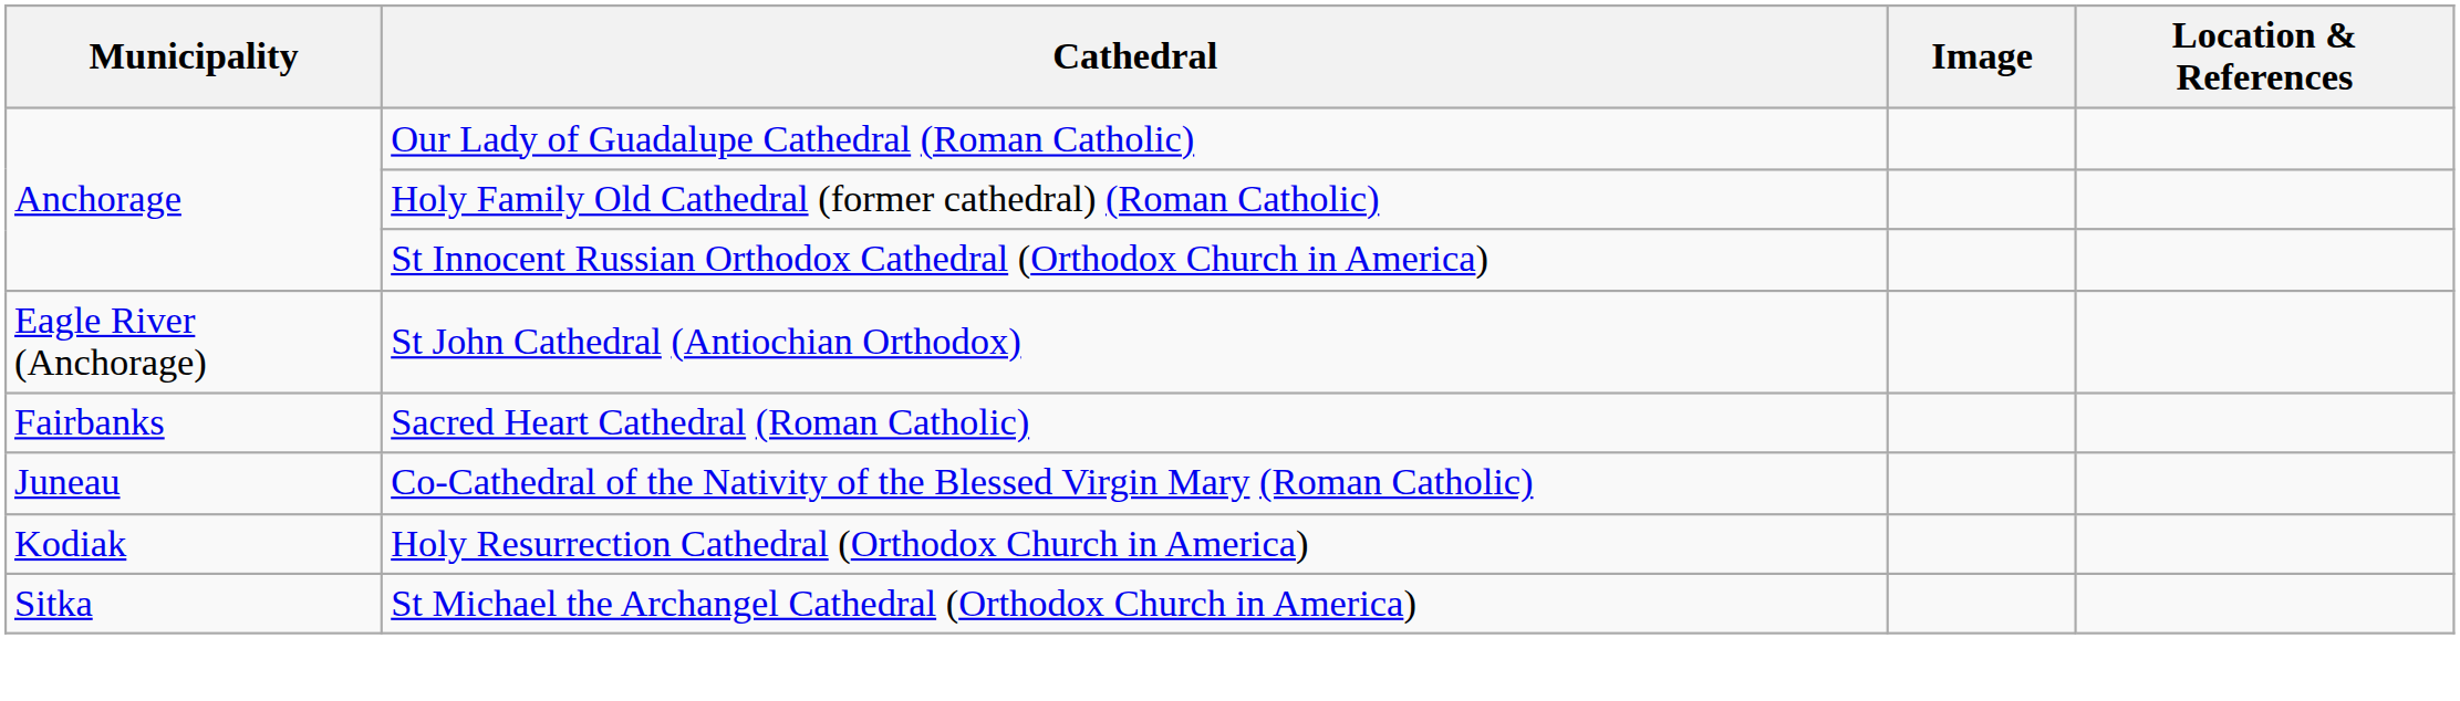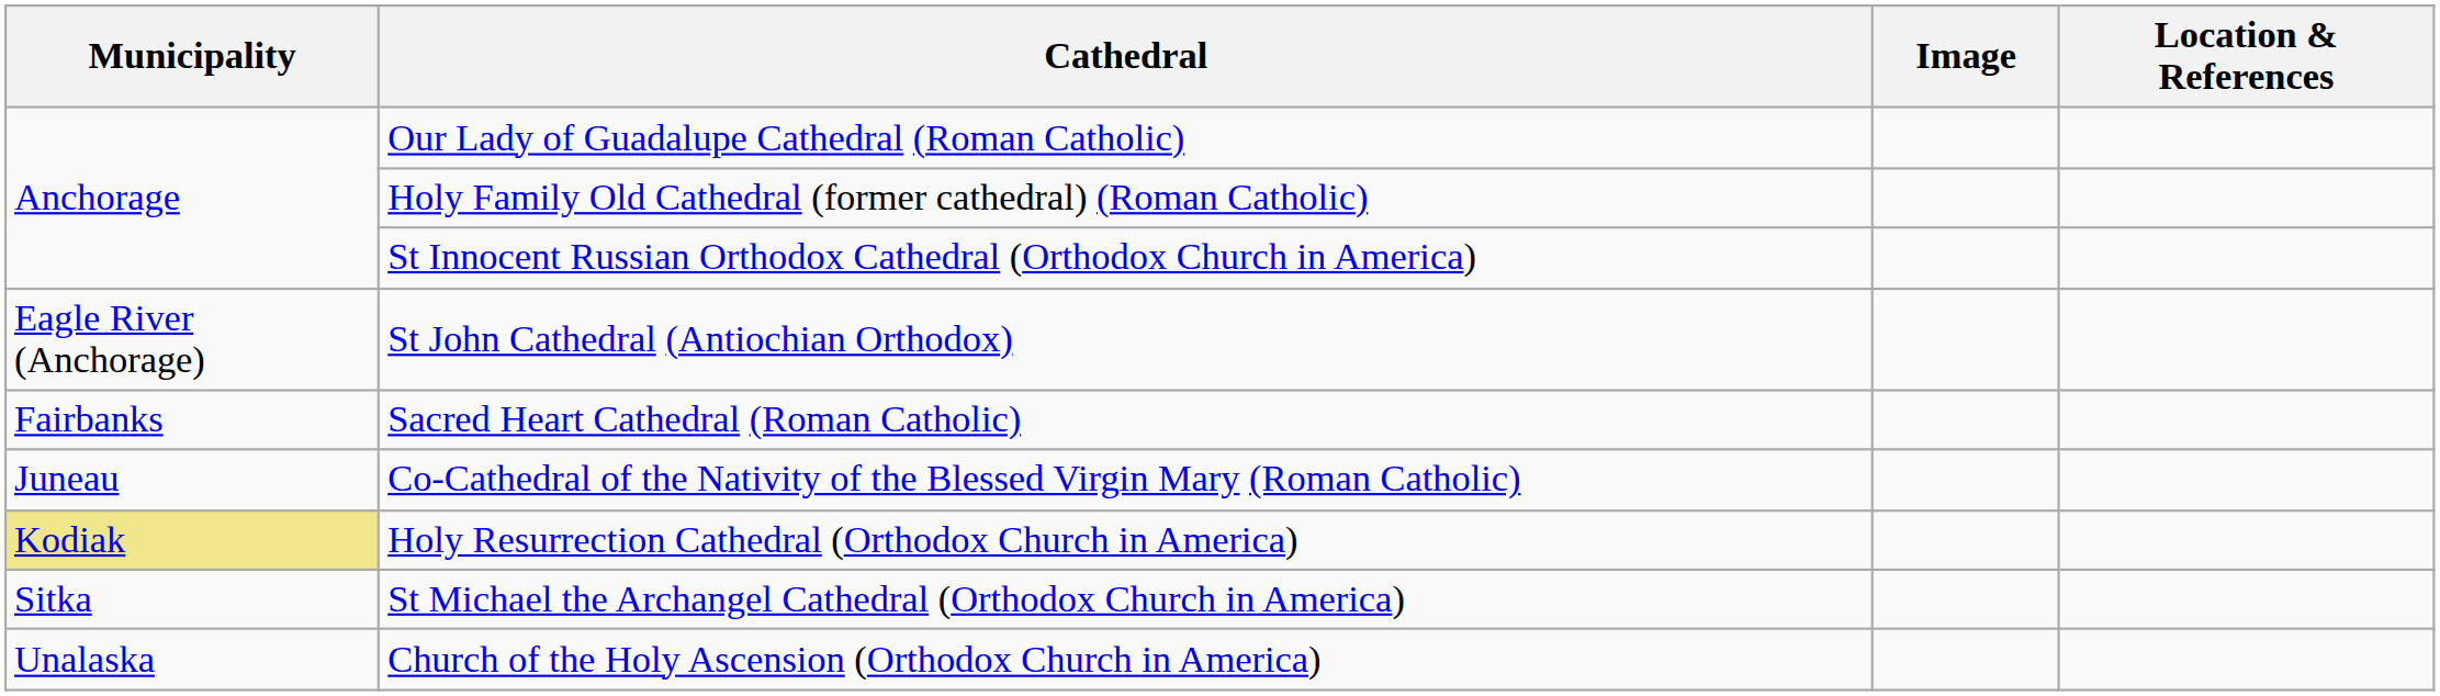 <table width=65% class="wikitable">
 <tr>
 <th width = 10%>Municipality</th>
 <th width = 40%>Cathedral</th>
 <th width = 5%>Image</th>
 <th width = 10%>Location & References</th>
 </tr>
 <tr>
 <td rowspan=3><a href='#'>Anchorage</a></td>
 <td><a href='#'>Our Lady of Guadalupe Cathedral</a> <a href='#'>(Roman Catholic)</a></td>
 <td></td>
 <td><small></small><br></td>
 </tr>
 <tr>
 <td><a href='#'>Holy Family Old Cathedral</a> (former cathedral) <a href='#'>(Roman Catholic)</a></td>
 <td></td>
 <td><small></small><br></td>
 </tr>
 <tr>
 <td><a href='#'>St Innocent Russian Orthodox Cathedral</a> (<a href='#'>Orthodox Church in America</a>)</td>
 <td></td>
 <td><small></small></td>
 </tr>
 <tr>
 <td><a href='#'>Eagle River</a> (Anchorage)</td>
 <td><a href='#'>St John Cathedral</a> <a href='#'>(Antiochian Orthodox)</a></td>
 <td></td>
 <td><small></small><br></td>
 </tr>
 <tr>
 <td><a href='#'>Fairbanks</a></td>
 <td><a href='#'>Sacred Heart Cathedral</a> <a href='#'>(Roman Catholic)</a></td>
 <td></td>
 <td><small></small><br></td>
 </tr>
 <tr>
 <td><a href='#'>Juneau</a></td>
 <td><a href='#'>Co-Cathedral of the Nativity of the Blessed Virgin Mary</a> <a href='#'>(Roman Catholic)</a></td>
 <td></td>
 <td><small></small><br></td>
 </tr>
 <tr>
-<td><a href='#'>Kodiak</a></td>
+<td style="background: khaki;"><a href='#'>Kodiak</a></td>
 <td><a href='#'>Holy Resurrection Cathedral</a> (<a href='#'>Orthodox Church in America</a>)</td>
 <td></td>
 <td><small></small><br></td>
 </tr>
 <tr>
 <td><a href='#'>Sitka</a></td>
 <td><a href='#'>St Michael the Archangel Cathedral</a> (<a href='#'>Orthodox Church in America</a>)</td>
 <td></td>
 <td><small></small><br></td>
 </tr>
+<tr>
+<td><a href='#'>Unalaska</a></td>
+<td><a href='#'>Church of the Holy Ascension</a> (<a href='#'>Orthodox Church in America</a>)</td>
+<td></td>
+<td><small></small><br></td>
+</tr>
 </table>
